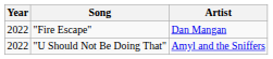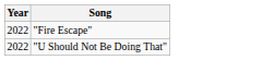 <table class="wikitable sortable">
 <tr>
 <th>Year</th>
 <th>Song</th>
-<th>Artist</th>
 </tr>
 <tr>
 <td>2022</td>
 <td>"Fire Escape"</td>
-<td><a href='#'>Dan Mangan</a></td>
 </tr>
 <tr>
 <td>2022</td>
 <td>"U Should Not Be Doing That"</td>
-<td><a href='#'>Amyl and the Sniffers</a></td>
 </tr>
 </table>
